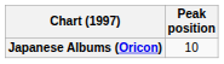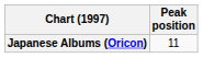 <table class="wikitable plainrowheaders" style="text-align:center">
 <tr>
 <th scope="col">Chart (1997)</th>
 <th scope="col">Peak<br> position</th>
 </tr>
 <tr>
 <th scope="row">Japanese Albums (<a href='#'>Oricon</a>)</th>
-<td>10</td>
+<td>11</td>
 </tr>
 </table>
